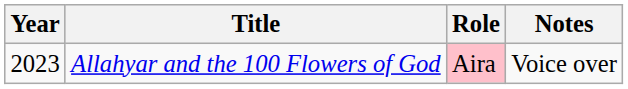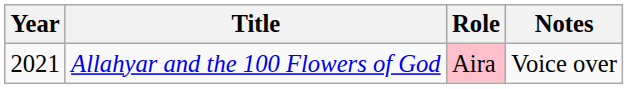 <table class="wikitable sortable plainrowheaders">
 <tr style="text-align:center;">
 <th scope="col">Year</th>
 <th scope="col">Title</th>
 <th scope="col">Role</th>
 <th class="unsortable" scope="col">Notes</th>
 </tr>
 <tr>
-<td>2023</td>
+<td>2021</td>
 <td scope=row><em><a href='#'>Allahyar and the 100 Flowers of God</a></em></td>
 <td style="background: pink;">Aira</td>
 <td>Voice over </td>
 </tr>
 </table>
